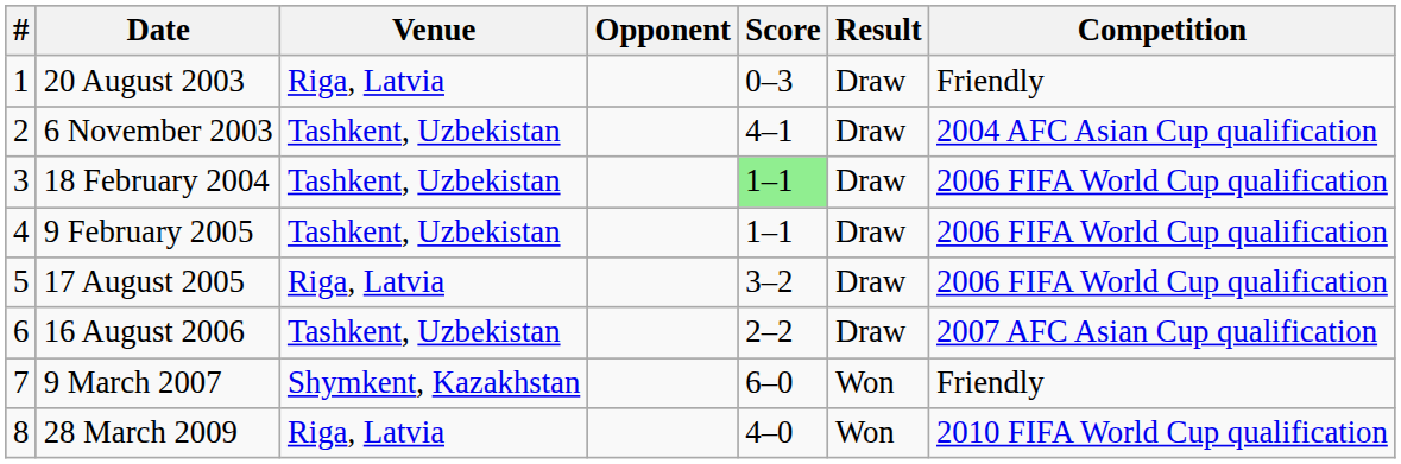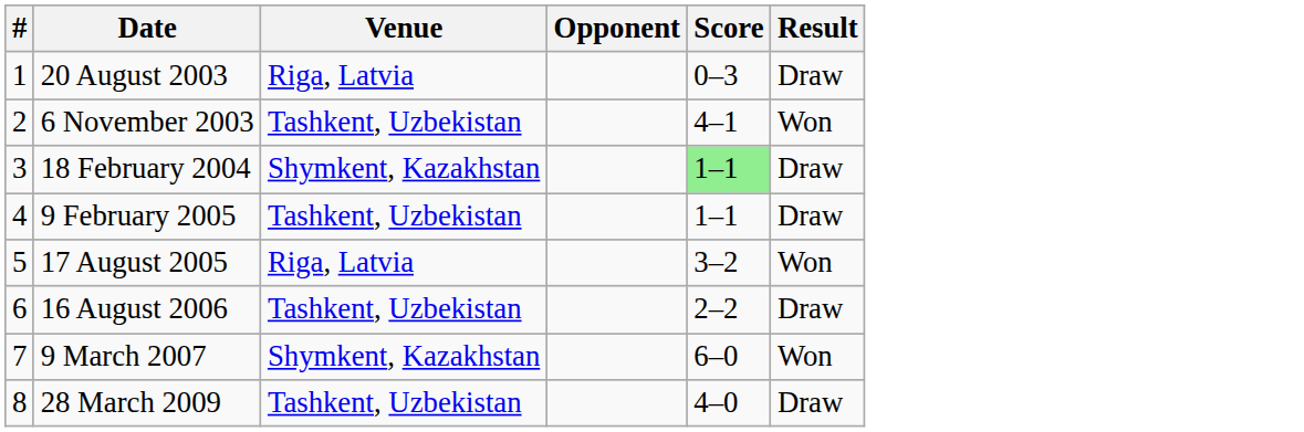 <table class="wikitable">
 <tr>
 <th>#</th>
 <th>Date</th>
 <th>Venue</th>
 <th>Opponent</th>
 <th>Score</th>
 <th>Result</th>
-<th>Competition</th>
 </tr>
 <tr>
 <td>1</td>
 <td>20 August 2003</td>
 <td><a href='#'>Riga</a>, <a href='#'>Latvia</a></td>
 <td></td>
 <td>0–3</td>
 <td>Draw</td>
-<td>Friendly</td>
 </tr>
 <tr>
 <td>2</td>
 <td>6 November 2003</td>
 <td><a href='#'>Tashkent</a>, <a href='#'>Uzbekistan</a></td>
 <td></td>
 <td>4–1</td>
-<td>Draw</td>
-<td><a href='#'>2004 AFC Asian Cup qualification</a></td>
+<td>Won</td>
 </tr>
 <tr>
 <td>3</td>
 <td>18 February 2004</td>
-<td><a href='#'>Tashkent</a>, <a href='#'>Uzbekistan</a></td>
+<td><a href='#'>Shymkent</a>, <a href='#'>Kazakhstan</a></td>
 <td></td>
 <td style="background: lightgreen;">1–1</td>
 <td>Draw</td>
-<td><a href='#'>2006 FIFA World Cup qualification</a></td>
 </tr>
 <tr>
 <td>4</td>
 <td>9 February 2005</td>
 <td><a href='#'>Tashkent</a>, <a href='#'>Uzbekistan</a></td>
 <td></td>
 <td>1–1</td>
 <td>Draw</td>
-<td><a href='#'>2006 FIFA World Cup qualification</a></td>
 </tr>
 <tr>
 <td>5</td>
 <td>17 August 2005</td>
 <td><a href='#'>Riga</a>, <a href='#'>Latvia</a></td>
 <td></td>
 <td>3–2</td>
-<td>Draw</td>
-<td><a href='#'>2006 FIFA World Cup qualification</a></td>
+<td>Won</td>
 </tr>
 <tr>
 <td>6</td>
 <td>16 August 2006</td>
 <td><a href='#'>Tashkent</a>, <a href='#'>Uzbekistan</a></td>
 <td></td>
 <td>2–2</td>
 <td>Draw</td>
-<td><a href='#'>2007 AFC Asian Cup qualification</a></td>
 </tr>
 <tr>
 <td>7</td>
 <td>9 March 2007</td>
 <td><a href='#'>Shymkent</a>, <a href='#'>Kazakhstan</a></td>
 <td></td>
 <td>6–0</td>
 <td>Won</td>
-<td>Friendly</td>
 </tr>
 <tr>
 <td>8</td>
 <td>28 March 2009</td>
-<td><a href='#'>Riga</a>, <a href='#'>Latvia</a></td>
+<td><a href='#'>Tashkent</a>, <a href='#'>Uzbekistan</a></td>
 <td></td>
 <td>4–0</td>
-<td>Won</td>
-<td><a href='#'>2010 FIFA World Cup qualification</a></td>
+<td>Draw</td>
 </tr>
 </table>
